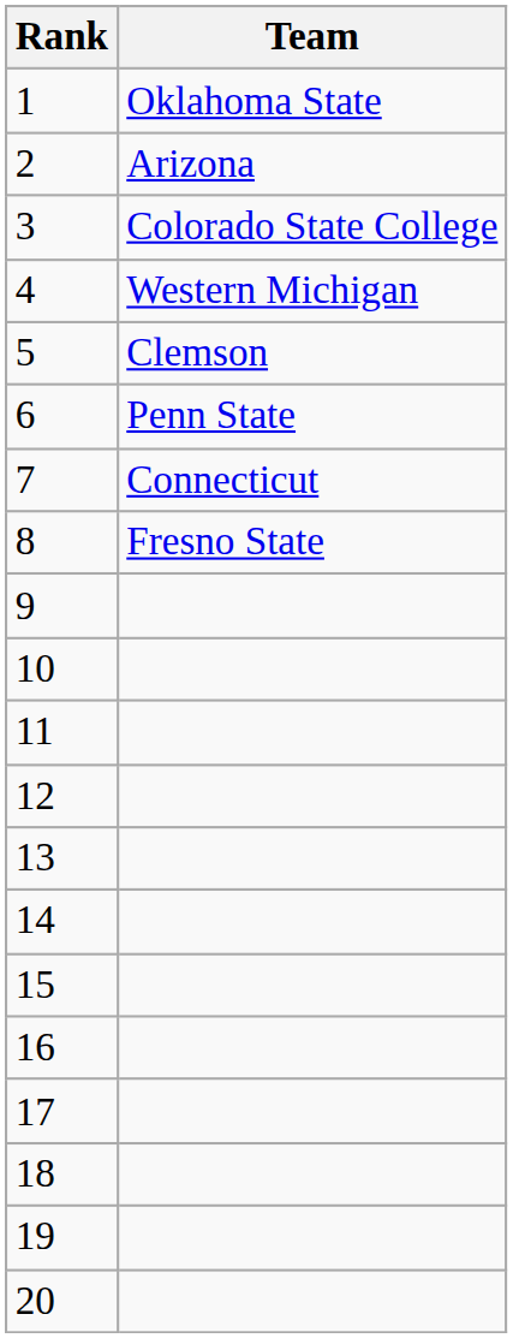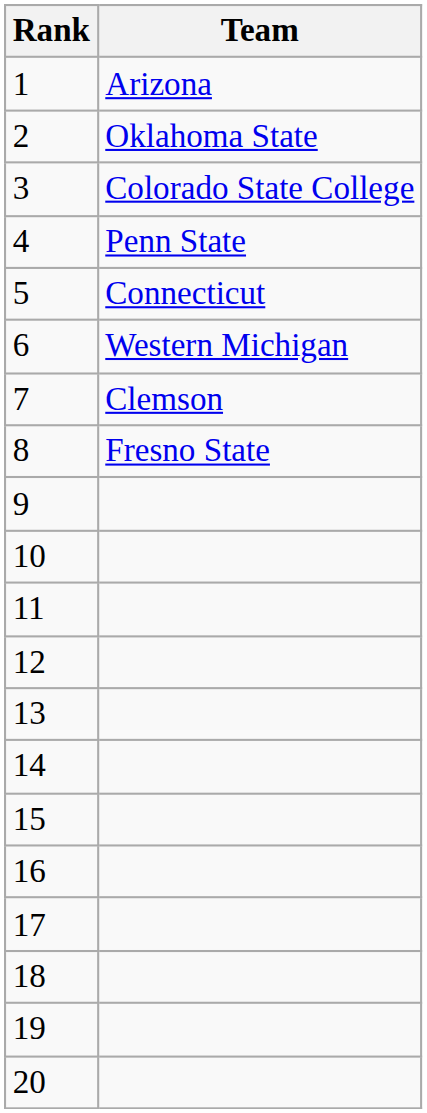 <table class=wikitable>
 <tr>
 <th>Rank</th>
 <th>Team</th>
 </tr>
 <tr>
 <td>1</td>
-<td><a href='#'>Oklahoma State</a></td>
+<td><a href='#'>Arizona</a></td>
 </tr>
 <tr>
 <td>2</td>
-<td><a href='#'>Arizona</a></td>
+<td><a href='#'>Oklahoma State</a></td>
 </tr>
 <tr>
 <td>3</td>
 <td><a href='#'>Colorado State College</a></td>
 </tr>
 <tr>
 <td>4</td>
+<td><a href='#'>Penn State</a></td>
+</tr>
+<tr>
+<td>5</td>
+<td><a href='#'>Connecticut</a></td>
+</tr>
+<tr>
+<td>6</td>
 <td><a href='#'>Western Michigan</a></td>
 </tr>
 <tr>
-<td>5</td>
+<td>7</td>
 <td><a href='#'>Clemson</a></td>
-</tr>
-<tr>
-<td>6</td>
-<td><a href='#'>Penn State</a></td>
-</tr>
-<tr>
-<td>7</td>
-<td><a href='#'>Connecticut</a></td>
 </tr>
 <tr>
 <td>8</td>
 <td><a href='#'>Fresno State</a></td>
 </tr>
 <tr>
 <td>9</td>
 <td></td>
 </tr>
 <tr>
 <td>10</td>
 <td></td>
 </tr>
 <tr>
 <td>11</td>
 <td></td>
 </tr>
 <tr>
 <td>12</td>
 <td></td>
 </tr>
 <tr>
 <td>13</td>
 <td></td>
 </tr>
 <tr>
 <td>14</td>
 <td></td>
 </tr>
 <tr>
 <td>15</td>
 <td></td>
 </tr>
 <tr>
 <td>16</td>
 <td></td>
 </tr>
 <tr>
 <td>17</td>
 <td></td>
 </tr>
 <tr>
 <td>18</td>
 <td></td>
 </tr>
 <tr>
 <td>19</td>
 <td></td>
 </tr>
 <tr>
 <td>20</td>
 <td></td>
 </tr>
 </table>
